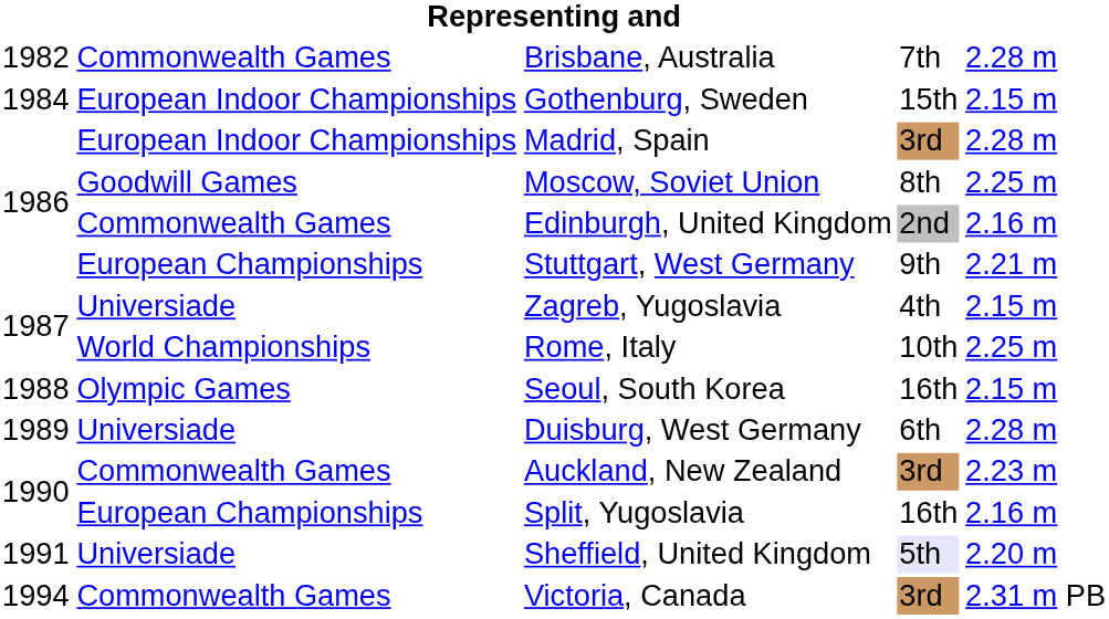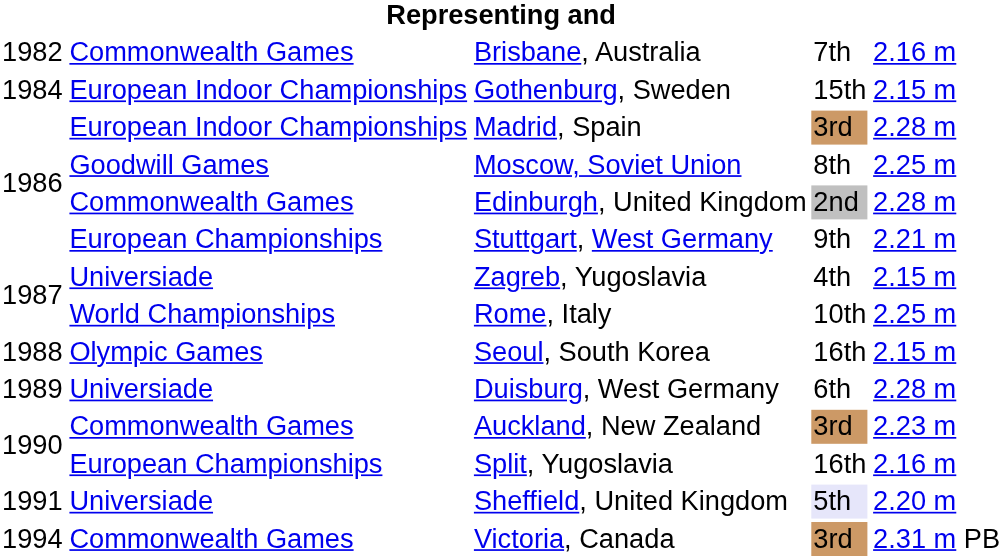 <table>
 <tr>
 <th colspan="6">Representing  and </th>
 </tr>
 <tr>
 <td>1982</td>
 <td><a href='#'>Commonwealth Games</a></td>
 <td><a href='#'>Brisbane</a>, Australia</td>
 <td>7th</td>
-<td><a href='#'>2.28 m</a></td>
+<td><a href='#'>2.16 m</a></td>
 </tr>
 <tr>
 <td>1984</td>
 <td><a href='#'>European Indoor Championships</a></td>
 <td><a href='#'>Gothenburg</a>, Sweden</td>
 <td>15th</td>
 <td><a href='#'>2.15 m</a></td>
 </tr>
 <tr>
 <td rowspan=4>1986</td>
 <td><a href='#'>European Indoor Championships</a></td>
 <td><a href='#'>Madrid</a>, Spain</td>
 <td bgcolor=cc9966>3rd</td>
 <td><a href='#'>2.28 m</a></td>
 </tr>
 <tr>
 <td><a href='#'>Goodwill Games</a></td>
 <td><a href='#'>Moscow, Soviet Union</a></td>
 <td>8th</td>
 <td><a href='#'>2.25 m</a></td>
 </tr>
 <tr>
 <td><a href='#'>Commonwealth Games</a></td>
 <td><a href='#'>Edinburgh</a>, United Kingdom</td>
 <td bgcolor=silver>2nd</td>
-<td><a href='#'>2.16 m</a></td>
+<td><a href='#'>2.28 m</a></td>
 </tr>
 <tr>
 <td><a href='#'>European Championships</a></td>
 <td><a href='#'>Stuttgart</a>, <a href='#'>West Germany</a></td>
 <td>9th</td>
 <td><a href='#'>2.21 m</a></td>
 </tr>
 <tr>
 <td rowspan=2>1987</td>
 <td><a href='#'>Universiade</a></td>
 <td><a href='#'>Zagreb</a>, Yugoslavia</td>
 <td>4th</td>
 <td><a href='#'>2.15 m</a></td>
 </tr>
 <tr>
 <td><a href='#'>World Championships</a></td>
 <td><a href='#'>Rome</a>, Italy</td>
 <td>10th</td>
 <td><a href='#'>2.25 m</a></td>
 </tr>
 <tr>
 <td>1988</td>
 <td><a href='#'>Olympic Games</a></td>
 <td><a href='#'>Seoul</a>, South Korea</td>
 <td>16th</td>
 <td><a href='#'>2.15 m</a></td>
 </tr>
 <tr>
 <td>1989</td>
 <td><a href='#'>Universiade</a></td>
 <td><a href='#'>Duisburg</a>, West Germany</td>
 <td>6th</td>
 <td><a href='#'>2.28 m</a></td>
 </tr>
 <tr>
 <td rowspan=2>1990</td>
 <td><a href='#'>Commonwealth Games</a></td>
 <td><a href='#'>Auckland</a>, New Zealand</td>
 <td bgcolor=cc9966>3rd</td>
 <td><a href='#'>2.23 m</a></td>
 </tr>
 <tr>
 <td><a href='#'>European Championships</a></td>
 <td><a href='#'>Split</a>, Yugoslavia</td>
 <td>16th</td>
 <td><a href='#'>2.16 m</a></td>
 </tr>
 <tr>
 <td>1991</td>
 <td><a href='#'>Universiade</a></td>
 <td><a href='#'>Sheffield</a>, United Kingdom</td>
 <td style="background: lavender;">5th</td>
 <td><a href='#'>2.20 m</a></td>
 </tr>
 <tr>
 <td>1994</td>
 <td><a href='#'>Commonwealth Games</a></td>
 <td><a href='#'>Victoria</a>, Canada</td>
 <td bgcolor=cc9966>3rd</td>
 <td><a href='#'>2.31 m</a> PB</td>
 </tr>
 </table>
